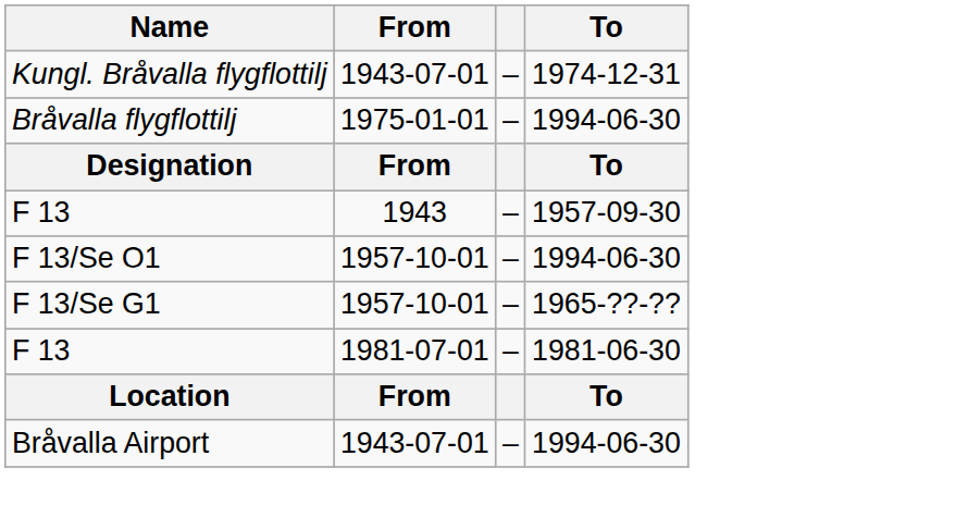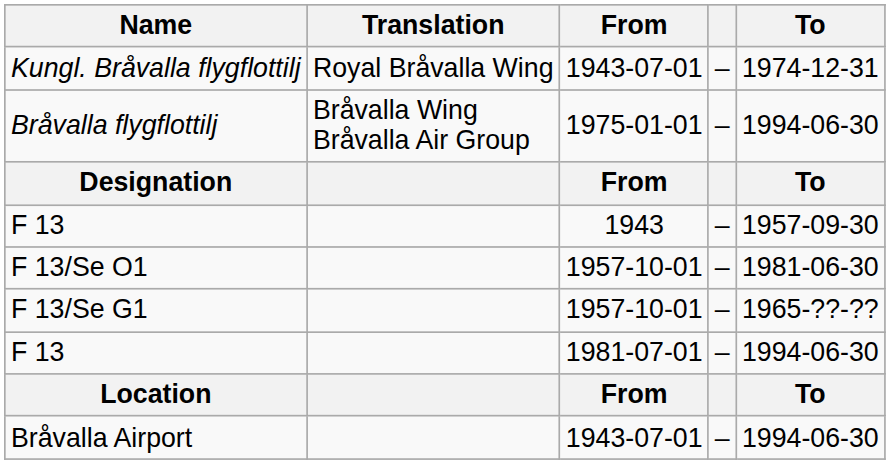 <table class="wikitable">
 <tr>
 <th style="font-weight:bold;">Name</th>
+<th style="font-weight:bold;">Translation</th>
 <th style="text-align: center; font-weight:bold;">From</th>
 <th></th>
 <th style="text-align: center; font-weight:bold;">To</th>
 </tr>
 <tr>
 <td style="font-style:italic;">Kungl. Bråvalla flygflottilj</td>
+<td>Royal Bråvalla Wing</td>
 <td>1943-07-01</td>
 <td>–</td>
 <td>1974-12-31</td>
 </tr>
 <tr>
 <td style="font-style:italic;">Bråvalla flygflottilj</td>
+<td>Bråvalla Wing<br>Bråvalla Air Group</td>
 <td>1975-01-01</td>
 <td>–</td>
 <td>1994-06-30</td>
 </tr>
 <tr>
 <th style="font-weight:bold;">Designation</th>
+<th style="font-weight:bold;"></th>
 <th style="text-align: center; font-weight:bold;">From</th>
 <th></th>
 <th style="text-align: center; font-weight:bold;">To</th>
 </tr>
 <tr>
 <td>F 13</td>
+<td></td>
 <td style="text-align: center;">1943</td>
 <td style="text-align: center;">–</td>
 <td style="text-align: center;">1957-09-30</td>
 </tr>
 <tr>
 <td>F 13/Se O1</td>
+<td></td>
 <td style="text-align: center;">1957-10-01</td>
 <td style="text-align: center;">–</td>
-<td style="text-align: center;">1994-06-30</td>
+<td style="text-align: center;">1981-06-30</td>
 </tr>
 <tr>
 <td>F 13/Se G1</td>
+<td></td>
 <td style="text-align: center;">1957-10-01</td>
 <td style="text-align: center;">–</td>
 <td style="text-align: center;">1965-??-??</td>
 </tr>
 <tr>
 <td>F 13</td>
+<td></td>
 <td style="text-align: center;">1981-07-01</td>
 <td style="text-align: center;">–</td>
-<td style="text-align: center;">1981-06-30</td>
+<td style="text-align: center;">1994-06-30</td>
 </tr>
 <tr>
 <th style="font-weight:bold;">Location</th>
+<th style="font-weight:bold;"></th>
 <th style="text-align: center; font-weight:bold;">From</th>
 <th></th>
 <th style="text-align: center; font-weight:bold;">To</th>
 </tr>
 <tr>
 <td>Bråvalla Airport</td>
+<td></td>
 <td style="text-align: center;">1943-07-01</td>
 <td style="text-align: center;">–</td>
 <td style="text-align: center;">1994-06-30</td>
 </tr>
 </table>
